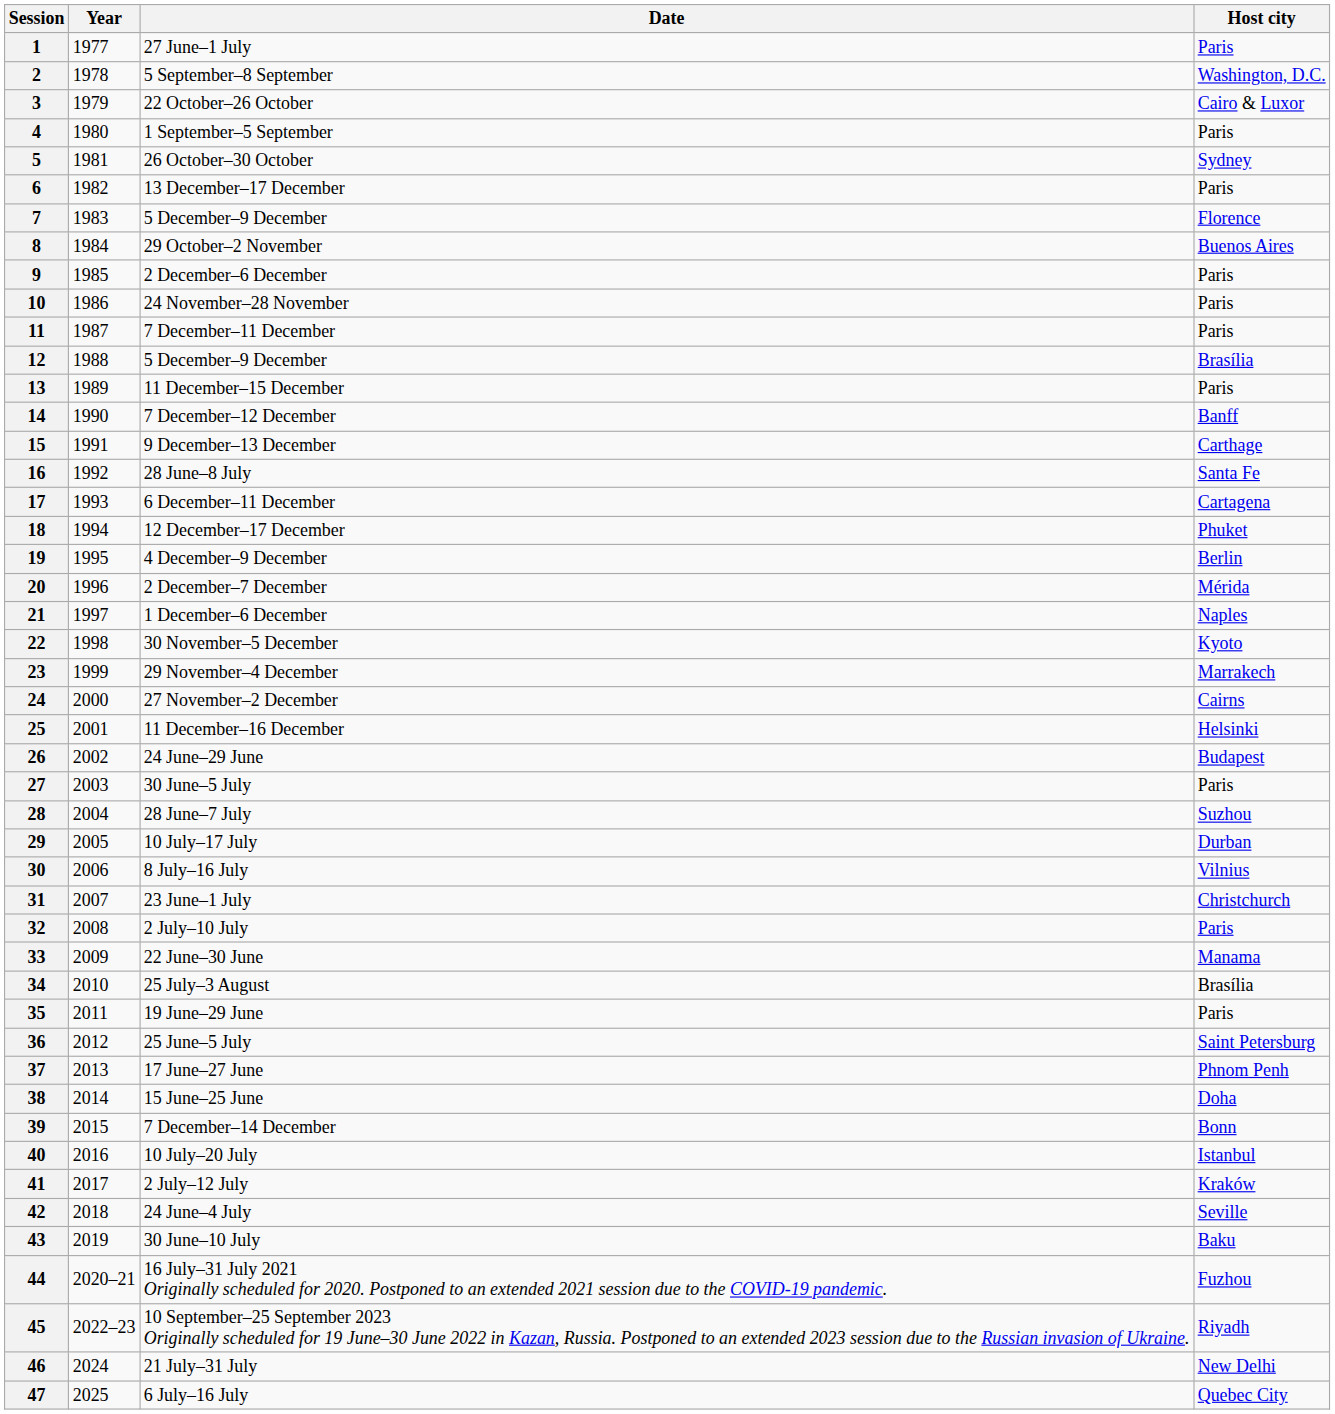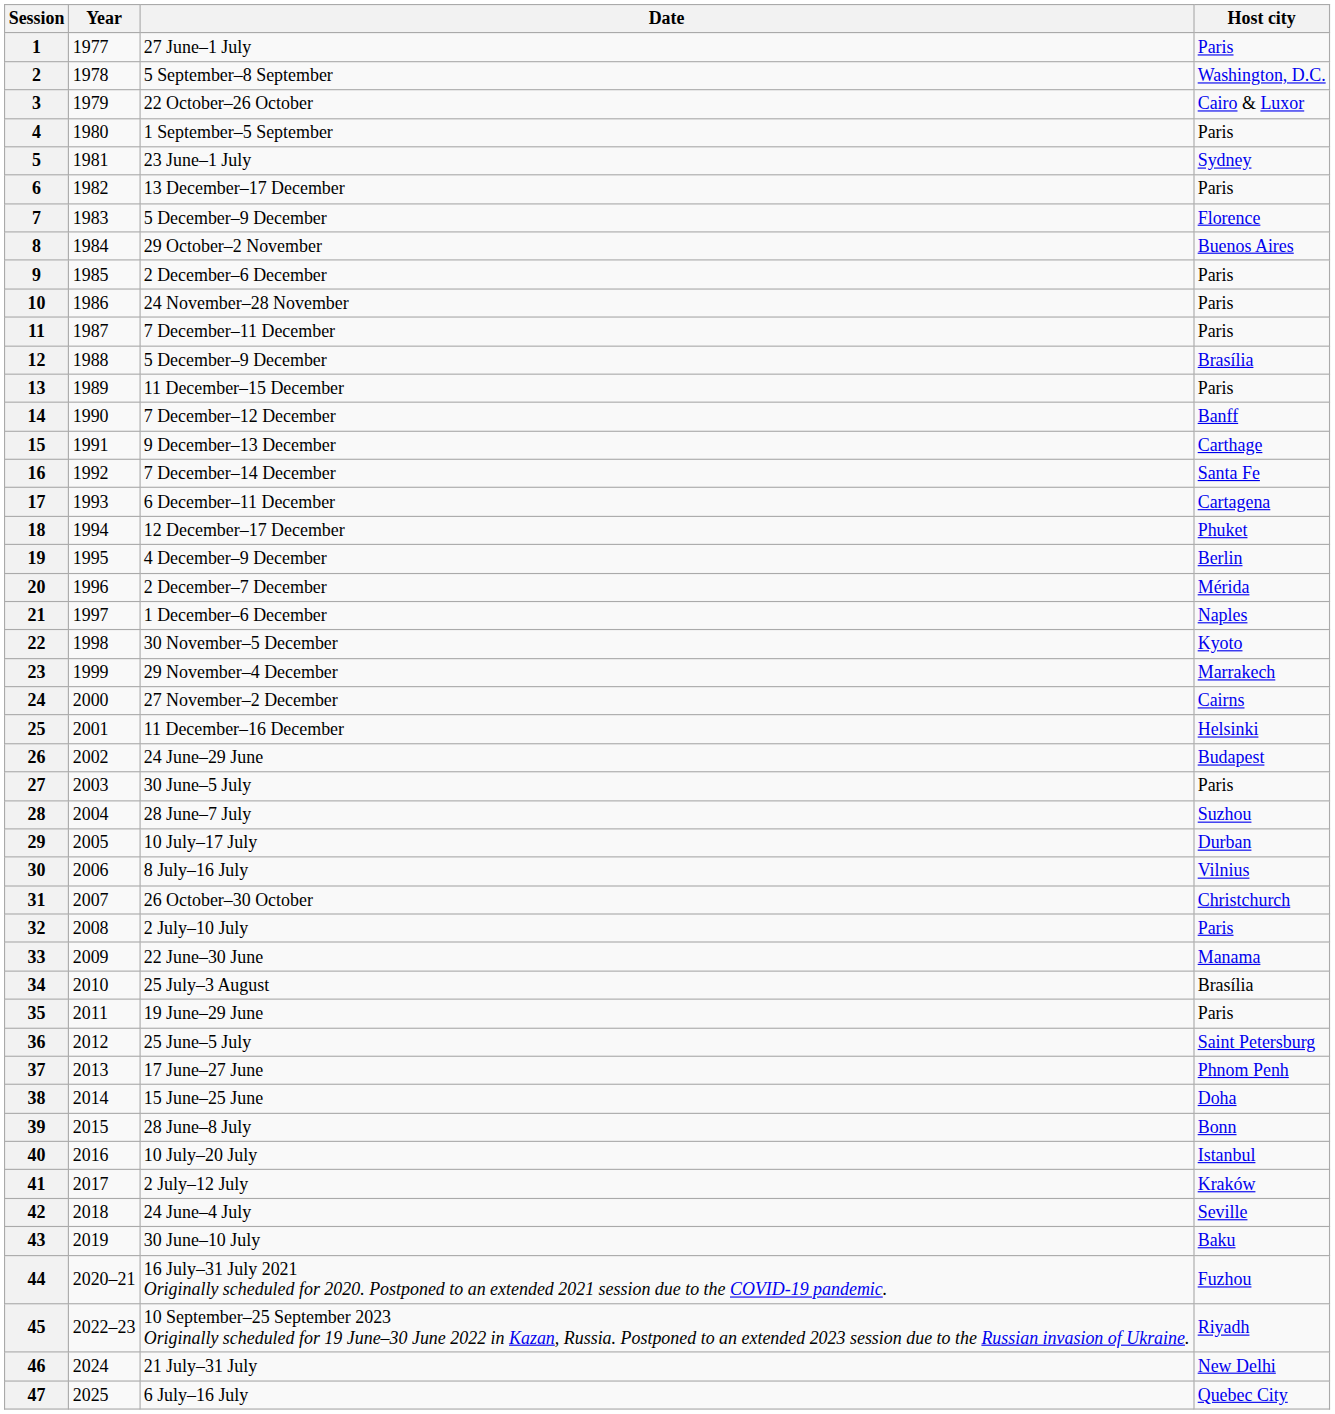 <table class="wikitable sortable">
 <tr>
 <th>Session</th>
 <th>Year</th>
 <th>Date</th>
 <th>Host city</th>
 </tr>
 <tr>
 <th>1</th>
 <td>1977</td>
 <td>27 June–1 July</td>
 <td> <a href='#'>Paris</a></td>
 </tr>
 <tr>
 <th>2</th>
 <td>1978</td>
 <td>5 September–8 September</td>
 <td> <a href='#'>Washington, D.C.</a></td>
 </tr>
 <tr>
 <th>3</th>
 <td>1979</td>
 <td>22 October–26 October</td>
 <td> <a href='#'>Cairo</a> & <a href='#'>Luxor</a></td>
 </tr>
 <tr>
 <th>4</th>
 <td>1980</td>
 <td>1 September–5 September</td>
 <td> Paris</td>
 </tr>
 <tr>
 <th>5</th>
 <td>1981</td>
-<td>26 October–30 October</td>
+<td>23 June–1 July</td>
 <td> <a href='#'>Sydney</a></td>
 </tr>
 <tr>
 <th>6</th>
 <td>1982</td>
 <td>13 December–17 December</td>
 <td> Paris</td>
 </tr>
 <tr>
 <th>7</th>
 <td>1983</td>
 <td>5 December–9 December</td>
 <td> <a href='#'>Florence</a></td>
 </tr>
 <tr>
 <th>8</th>
 <td>1984</td>
 <td>29 October–2 November</td>
 <td> <a href='#'>Buenos Aires</a></td>
 </tr>
 <tr>
 <th>9</th>
 <td>1985</td>
 <td>2 December–6 December</td>
 <td> Paris</td>
 </tr>
 <tr>
 <th>10</th>
 <td>1986</td>
 <td>24 November–28 November</td>
 <td> Paris</td>
 </tr>
 <tr>
 <th>11</th>
 <td>1987</td>
 <td>7 December–11 December</td>
 <td> Paris</td>
 </tr>
 <tr>
 <th>12</th>
 <td>1988</td>
 <td>5 December–9 December</td>
 <td> <a href='#'>Brasília</a></td>
 </tr>
 <tr>
 <th>13</th>
 <td>1989</td>
 <td>11 December–15 December</td>
 <td> Paris</td>
 </tr>
 <tr>
 <th>14</th>
 <td>1990</td>
 <td>7 December–12 December</td>
 <td> <a href='#'>Banff</a></td>
 </tr>
 <tr>
 <th>15</th>
 <td>1991</td>
 <td>9 December–13 December</td>
 <td> <a href='#'>Carthage</a></td>
 </tr>
 <tr>
 <th>16</th>
 <td>1992</td>
-<td>28 June–8 July</td>
+<td>7 December–14 December</td>
 <td> <a href='#'>Santa Fe</a></td>
 </tr>
 <tr>
 <th>17</th>
 <td>1993</td>
 <td>6 December–11 December</td>
 <td> <a href='#'>Cartagena</a></td>
 </tr>
 <tr>
 <th>18</th>
 <td>1994</td>
 <td>12 December–17 December</td>
 <td> <a href='#'>Phuket</a></td>
 </tr>
 <tr>
 <th>19</th>
 <td>1995</td>
 <td>4 December–9 December</td>
 <td> <a href='#'>Berlin</a></td>
 </tr>
 <tr>
 <th>20</th>
 <td>1996</td>
 <td>2 December–7 December</td>
 <td> <a href='#'>Mérida</a></td>
 </tr>
 <tr>
 <th>21</th>
 <td>1997</td>
 <td>1 December–6 December</td>
 <td> <a href='#'>Naples</a></td>
 </tr>
 <tr>
 <th>22</th>
 <td>1998</td>
 <td>30 November–5 December</td>
 <td> <a href='#'>Kyoto</a></td>
 </tr>
 <tr>
 <th>23</th>
 <td>1999</td>
 <td>29 November–4 December</td>
 <td> <a href='#'>Marrakech</a></td>
 </tr>
 <tr>
 <th>24</th>
 <td>2000</td>
 <td>27 November–2 December</td>
 <td> <a href='#'>Cairns</a></td>
 </tr>
 <tr>
 <th>25</th>
 <td>2001</td>
 <td>11 December–16 December</td>
 <td> <a href='#'>Helsinki</a></td>
 </tr>
 <tr>
 <th>26</th>
 <td>2002</td>
 <td>24 June–29 June</td>
 <td> <a href='#'>Budapest</a></td>
 </tr>
 <tr>
 <th>27</th>
 <td>2003</td>
 <td>30 June–5 July</td>
 <td> Paris</td>
 </tr>
 <tr>
 <th>28</th>
 <td>2004</td>
 <td>28 June–7 July</td>
 <td> <a href='#'>Suzhou</a></td>
 </tr>
 <tr>
 <th>29</th>
 <td>2005</td>
 <td>10 July–17 July</td>
 <td> <a href='#'>Durban</a></td>
 </tr>
 <tr>
 <th>30</th>
 <td>2006</td>
 <td>8 July–16 July</td>
 <td> <a href='#'>Vilnius</a></td>
 </tr>
 <tr>
 <th>31</th>
 <td>2007</td>
-<td>23 June–1 July</td>
+<td>26 October–30 October</td>
 <td> <a href='#'>Christchurch</a></td>
 </tr>
 <tr>
 <th>32</th>
 <td>2008</td>
 <td>2 July–10 July</td>
 <td> <a href='#'>Paris</a></td>
 </tr>
 <tr>
 <th>33</th>
 <td>2009</td>
 <td>22 June–30 June</td>
 <td> <a href='#'>Manama</a></td>
 </tr>
 <tr>
 <th>34</th>
 <td>2010</td>
 <td>25 July–3 August</td>
 <td> Brasília</td>
 </tr>
 <tr>
 <th>35</th>
 <td>2011</td>
 <td>19 June–29 June</td>
 <td> Paris</td>
 </tr>
 <tr>
 <th>36</th>
 <td>2012</td>
 <td>25 June–5 July</td>
 <td> <a href='#'>Saint Petersburg</a></td>
 </tr>
 <tr>
 <th>37</th>
 <td>2013</td>
 <td>17 June–27 June</td>
 <td> <a href='#'>Phnom Penh</a></td>
 </tr>
 <tr>
 <th>38</th>
 <td>2014</td>
 <td>15 June–25 June</td>
 <td> <a href='#'>Doha</a></td>
 </tr>
 <tr>
 <th>39</th>
 <td>2015</td>
-<td>7 December–14 December</td>
+<td>28 June–8 July</td>
 <td> <a href='#'>Bonn</a></td>
 </tr>
 <tr>
 <th>40</th>
 <td>2016</td>
 <td>10 July–20 July</td>
 <td> <a href='#'>Istanbul</a></td>
 </tr>
 <tr>
 <th>41</th>
 <td>2017</td>
 <td>2 July–12 July</td>
 <td> <a href='#'>Kraków</a></td>
 </tr>
 <tr>
 <th>42</th>
 <td>2018</td>
 <td>24 June–4 July</td>
 <td> <a href='#'>Seville</a></td>
 </tr>
 <tr>
 <th>43</th>
 <td>2019</td>
 <td>30 June–10 July</td>
 <td> <a href='#'>Baku</a></td>
 </tr>
 <tr>
 <th>44</th>
 <td>2020–21</td>
 <td data-sort-value="16 July–31 July">16 July–31 July 2021<br><em>Originally scheduled for 2020. Postponed to an extended 2021 session due to the <a href='#'>COVID-19 pandemic</a>.</em></td>
 <td> <a href='#'>Fuzhou</a></td>
 </tr>
 <tr>
 <th>45</th>
 <td>2022–23</td>
 <td data-sort-value="0">10 September–25 September 2023<br><em>Originally scheduled for 19 June–30 June 2022 in <a href='#'>Kazan</a>, Russia. Postponed to an extended 2023 session due to the <a href='#'>Russian invasion of Ukraine</a>.</em></td>
 <td> <a href='#'>Riyadh</a></td>
 </tr>
 <tr>
 <th>46</th>
 <td>2024</td>
 <td>21 July–31 July</td>
 <td> <a href='#'>New Delhi</a></td>
 </tr>
 <tr>
 <th>47</th>
 <td>2025</td>
 <td>6 July–16 July</td>
 <td> <a href='#'>Quebec City</a></td>
 </tr>
 </table>
